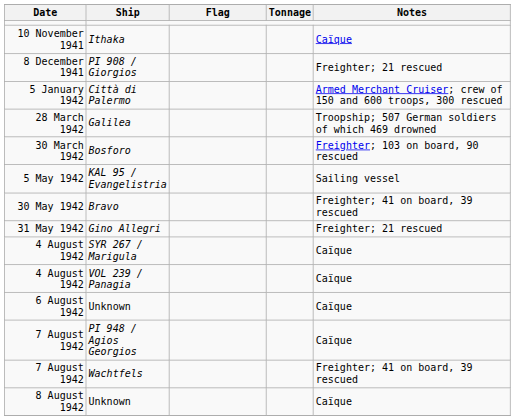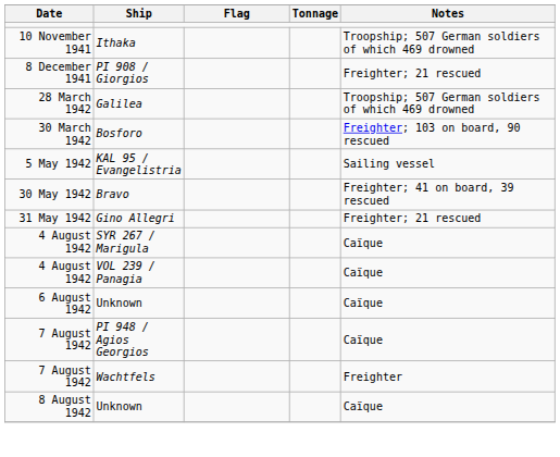 <table class="wikitable sortable">
 <tr>
 </tr>
 <tr>
 <th width="100px">Date</th>
 <th width="100px">Ship</th>
 <th width="120px">Flag</th>
 <th width="20px">Tonnage</th>
 <th width="250px">Notes</th>
 </tr>
 <tr>
 <td></td>
 </tr>
 <tr>
 <td align="right">10 November 1941</td>
 <td align="left"><em>Ithaka</em></td>
 <td align="left"></td>
 <td align="right"></td>
-<td align="left"><a href='#'>Caïque</a></td>
+<td align="left">Troopship; 507 German soldiers of which 469 drowned</td>
 </tr>
 <tr>
 <td align="right">8 December 1941</td>
 <td align="left"><em>PI 908 / Giorgios</em></td>
 <td align="left"></td>
 <td align="right"></td>
 <td align="left">Freighter; 21 rescued</td>
-</tr>
-<tr>
-<td align="right">5 January 1942</td>
-<td align="left"><em>Città di Palermo</em></td>
-<td align="left"></td>
-<td align="right"></td>
-<td align="left"><a href='#'>Armed Merchant Cruiser</a>; crew of 150 and 600 troops, 300 rescued</td>
 </tr>
 <tr>
 <td align="right">28 March 1942</td>
 <td align="left"><em>Galilea</em></td>
 <td align="left"></td>
 <td align="right"></td>
 <td align="left">Troopship; 507 German soldiers of which 469 drowned</td>
 </tr>
 <tr>
 <td align="right">30 March 1942</td>
 <td align="left"><em> Bosforo</em></td>
 <td align="left"></td>
 <td align="right"></td>
 <td align="left"><a href='#'>Freighter</a>; 103 on board, 90 rescued</td>
 </tr>
 <tr>
 <td align="right">5 May 1942</td>
 <td align="left"><em>KAL 95 / Evangelistria</em></td>
 <td align="left"></td>
 <td align="right"></td>
 <td align="left">Sailing vessel</td>
 </tr>
 <tr>
 <td align="right">30 May 1942</td>
 <td align="left"><em>Bravo</em></td>
 <td align="left"></td>
 <td align="right"></td>
 <td align="left">Freighter; 41 on board, 39 rescued</td>
 </tr>
 <tr>
 <td align="right">31 May 1942</td>
 <td align="left"><em>Gino Allegri</em></td>
 <td align="left"></td>
 <td align="right"></td>
 <td align="left">Freighter; 21 rescued</td>
 </tr>
 <tr>
 <td align="right">4 August 1942</td>
 <td align="left"><em>SYR 267 / Marigula</em></td>
 <td align="left"></td>
 <td align="right"></td>
 <td align="left">Caïque</td>
 </tr>
 <tr>
 <td align="right">4 August 1942</td>
 <td align="left"><em>VOL 239 / Panagia</em></td>
 <td align="left"></td>
 <td align="right"></td>
 <td align="left">Caïque</td>
 </tr>
 <tr>
 <td align="right">6 August 1942</td>
 <td align="left">Unknown</td>
 <td align="left"></td>
 <td align="right"></td>
 <td align="left">Caïque</td>
 </tr>
 <tr>
 <td align="right">7 August 1942</td>
 <td align="left"><em>PI 948 / Agios Georgios</em></td>
 <td align="left"></td>
 <td align="right"></td>
 <td align="left">Caïque</td>
 </tr>
 <tr>
 <td align="right">7 August 1942</td>
 <td align="left"><em>Wachtfels</em></td>
 <td align="left"></td>
 <td align="right"></td>
-<td align="left">Freighter; 41 on board, 39 rescued</td>
+<td align="left">Freighter</td>
 </tr>
 <tr>
 <td align="right">8 August 1942</td>
 <td align="left">Unknown</td>
 <td align="left"></td>
 <td align="right"></td>
 <td align="left">Caïque</td>
 </tr>
 <tr>
 </tr>
 </table>
